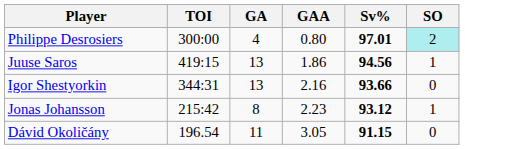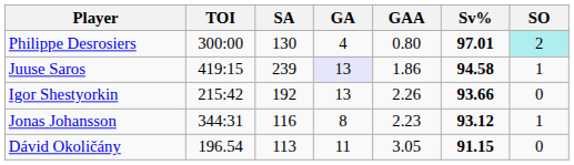 <table class="wikitable sortable" style="text-align:center;">
 <tr>
 <th width="170px">Player</th>
 <th width="60px">TOI</th>
+<th width="50px">SA</th>
 <th width="50px">GA</th>
 <th width="60px">GAA</th>
 <th width="60px">Sv%</th>
 <th width="50px">SO</th>
 </tr>
 <tr>
 <td style="text-align:left;"> <a href='#'>Philippe Desrosiers</a></td>
 <td>300:00</td>
+<td>130</td>
 <td>4</td>
 <td>0.80</td>
 <td><strong>97.01</strong></td>
 <td style="background: paleturquoise;">2</td>
 </tr>
 <tr>
 <td style="text-align:left;"> <a href='#'>Juuse Saros</a></td>
 <td>419:15</td>
-<td>13</td>
+<td>239</td>
+<td style="background: lavender;">13</td>
 <td>1.86</td>
-<td><strong>94.56</strong></td>
+<td><strong>94.58</strong></td>
 <td>1</td>
 </tr>
 <tr>
 <td style="text-align:left;"> <a href='#'>Igor Shestyorkin</a></td>
-<td>344:31</td>
+<td>215:42</td>
+<td>192</td>
 <td>13</td>
-<td>2.16</td>
+<td>2.26</td>
 <td><strong>93.66</strong></td>
 <td>0</td>
 </tr>
 <tr>
 <td style="text-align:left;"> <a href='#'>Jonas Johansson</a></td>
-<td>215:42</td>
+<td>344:31</td>
+<td>116</td>
 <td>8</td>
 <td>2.23</td>
 <td><strong>93.12</strong></td>
 <td>1</td>
 </tr>
 <tr>
 <td style="text-align:left;"> <a href='#'>Dávid Okoličány</a></td>
 <td>196.54</td>
+<td>113</td>
 <td>11</td>
 <td>3.05</td>
 <td><strong>91.15</strong></td>
 <td>0</td>
 </tr>
 </table>
